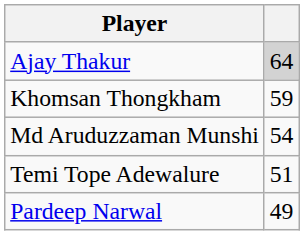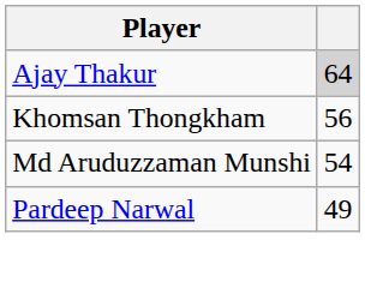 <table class="wikitable">
 <tr>
 <th scope="col">Player</th>
 <th scope="col"></th>
 </tr>
 <tr>
 <td> <a href='#'>Ajay Thakur</a></td>
 <td style="background: lightgrey;">64</td>
 </tr>
 <tr>
 <td> Khomsan Thongkham</td>
-<td>59</td>
+<td>56</td>
 </tr>
 <tr>
 <td> Md Aruduzzaman Munshi</td>
 <td>54</td>
 </tr>
 <tr>
-<td> Temi Tope Adewalure</td>
-<td>51</td>
-</tr>
-<tr>
 <td> <a href='#'>Pardeep Narwal</a></td>
 <td>49</td>
 </tr>
 </table>
